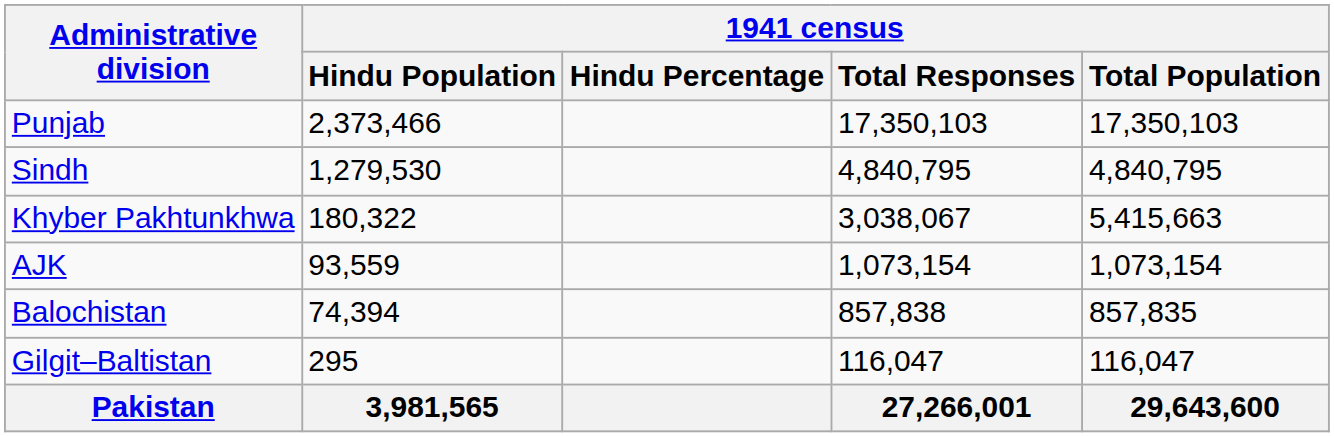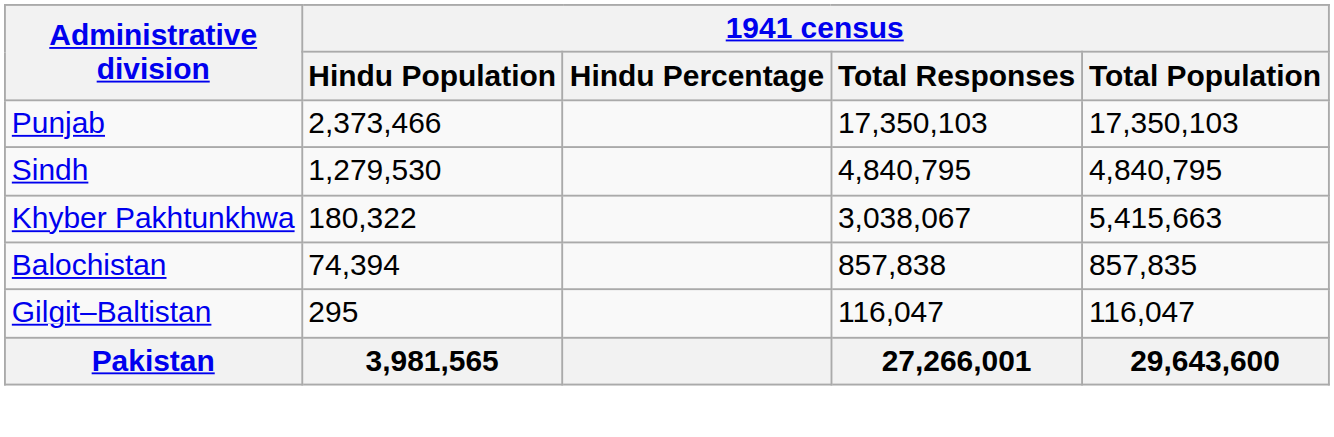 <table class="wikitable sortable">
 <tr>
 <th rowspan="2"><a href='#'>Administrative<br>division</a></th>
 <th colspan="4"><a href='#'>1941 census</a></th>
 </tr>
 <tr>
 <th>Hindu Population</th>
 <th>Hindu Percentage</th>
 <th>Total Responses</th>
 <th>Total Population</th>
 </tr>
 <tr>
 <td><a href='#'>Punjab</a></td>
 <td>2,373,466</td>
 <td></td>
 <td>17,350,103</td>
 <td>17,350,103</td>
 </tr>
 <tr>
 <td><a href='#'>Sindh</a></td>
 <td>1,279,530</td>
 <td></td>
 <td>4,840,795</td>
 <td>4,840,795</td>
 </tr>
 <tr>
 <td><a href='#'>Khyber Pakhtunkhwa</a></td>
 <td>180,322</td>
 <td></td>
 <td>3,038,067</td>
 <td>5,415,663</td>
 </tr>
 <tr>
-<td><a href='#'>AJK</a></td>
-<td>93,559</td>
-<td></td>
-<td>1,073,154</td>
-<td>1,073,154</td>
-</tr>
-<tr>
 <td><a href='#'>Balochistan</a></td>
 <td>74,394</td>
 <td></td>
 <td>857,838</td>
 <td>857,835</td>
 </tr>
 <tr>
 <td><a href='#'>Gilgit–Baltistan</a></td>
 <td>295</td>
 <td></td>
 <td>116,047</td>
 <td>116,047</td>
 </tr>
 <tr>
 <th><a href='#'>Pakistan</a></th>
 <th>3,981,565</th>
 <th></th>
 <th>27,266,001</th>
 <th>29,643,600</th>
 </tr>
 </table>
